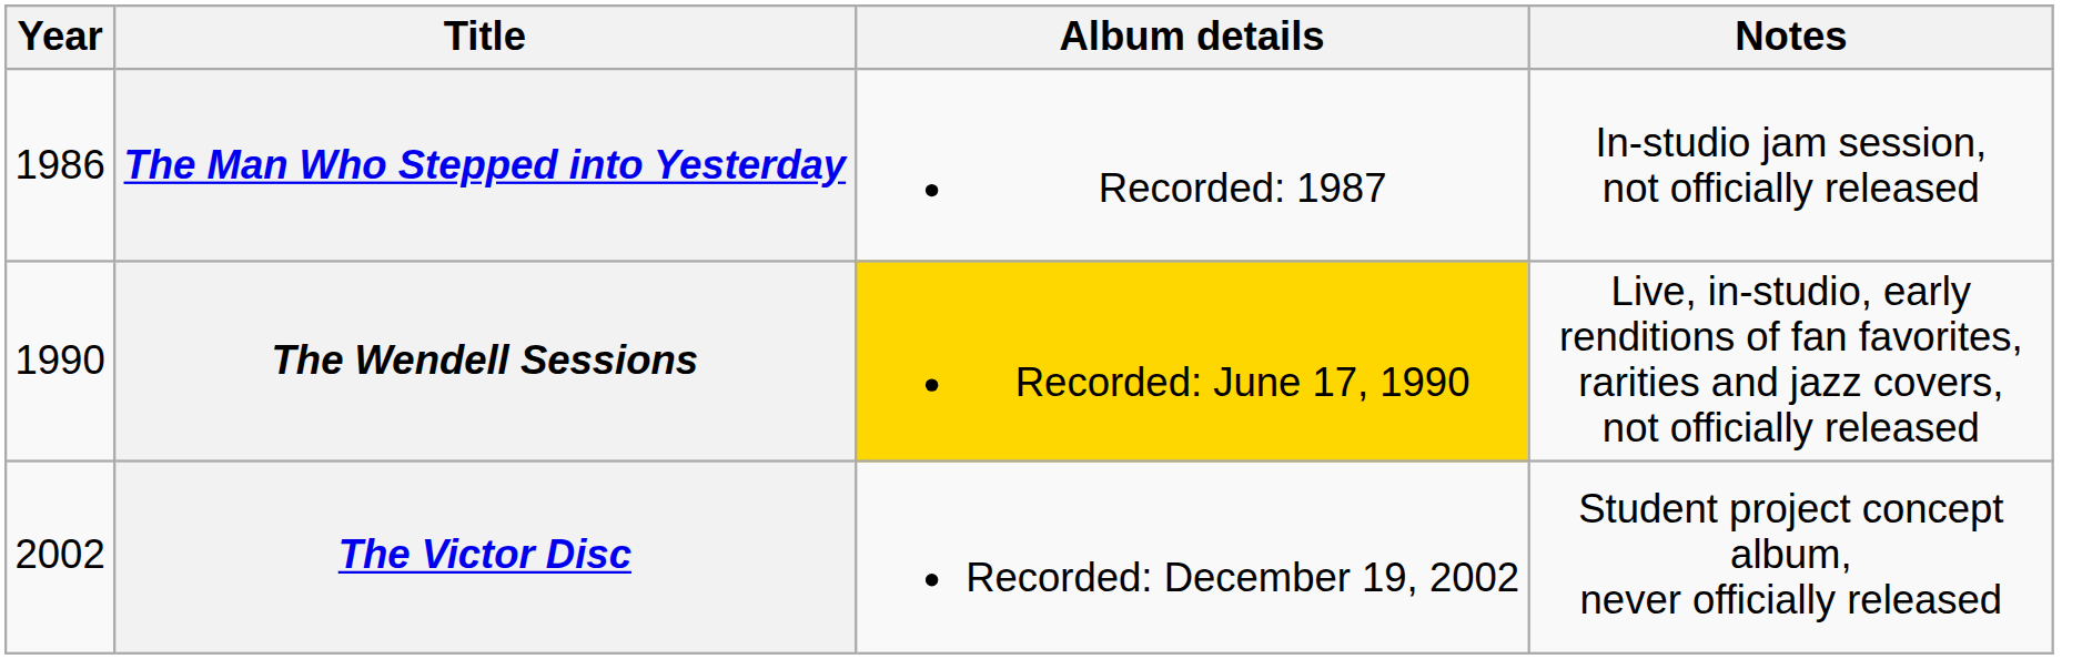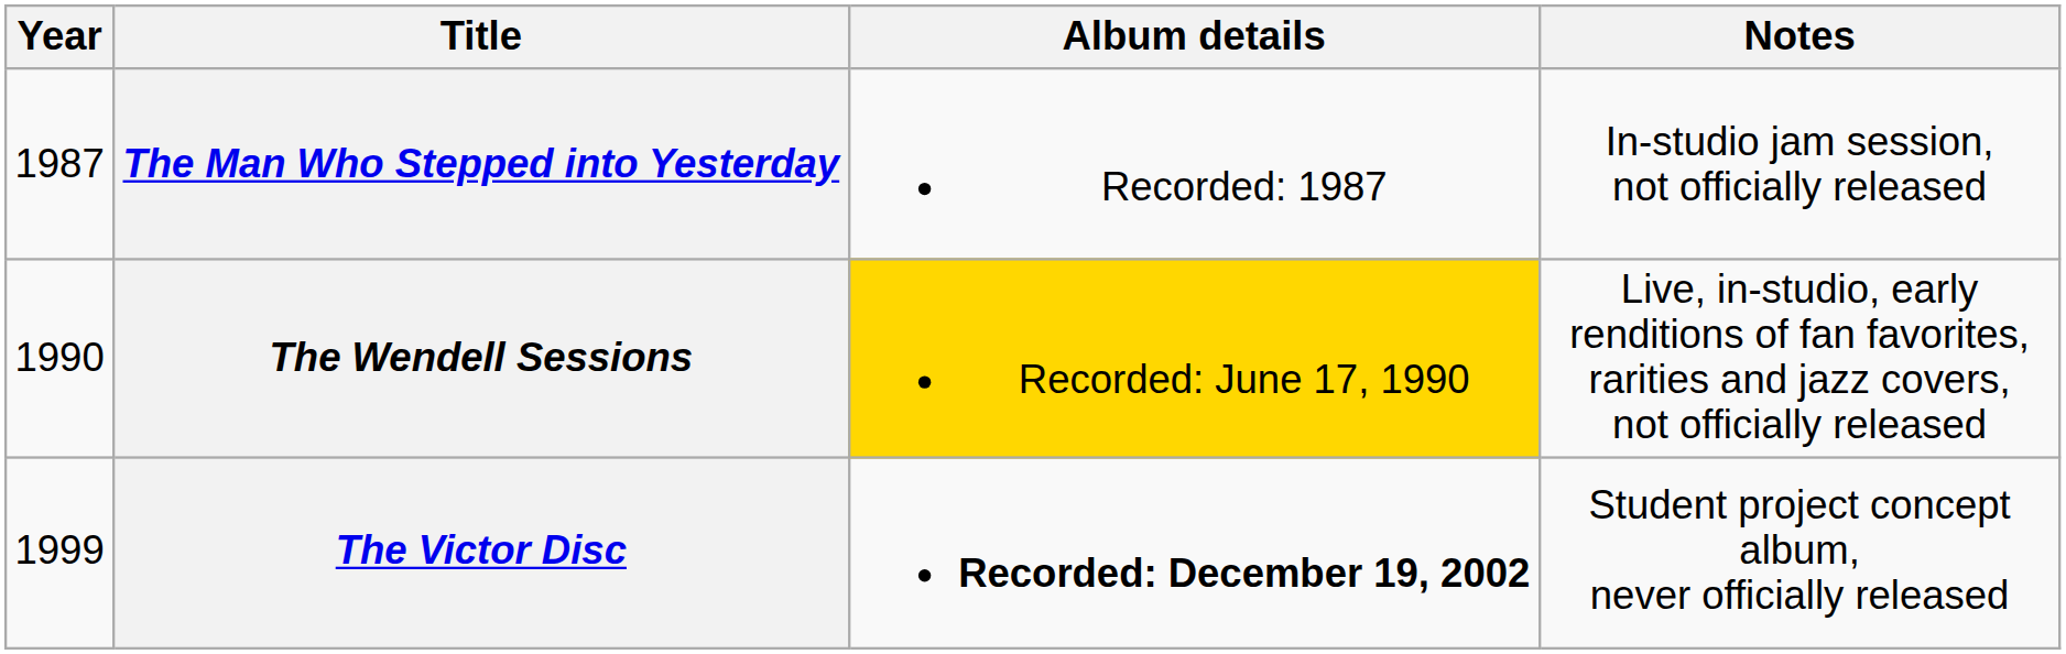 <table class="wikitable plainrowheaders" style="text-align:center;" border="1">
 <tr>
 <th scope="col">Year</th>
 <th scope="col">Title</th>
 <th scope="col">Album details</th>
 <th scope="col" width=200>Notes</th>
 </tr>
 <tr>
-<td>1986</td>
+<td>1987</td>
 <th scope="row"><em><a href='#'>The Man Who Stepped into Yesterday</a></em></th>
 <td><br><ul><li>Recorded: 1987</li></ul></td>
 <td>In-studio jam session, <br> not officially released</td>
 </tr>
 <tr>
 <td>1990</td>
 <th scope="row"><em>The Wendell Sessions</em></th>
 <td style="background: gold;"><br><ul><li>Recorded: June 17, 1990</li></ul></td>
 <td>Live, in-studio, early renditions of fan favorites, rarities and jazz covers, <br> not officially released</td>
 </tr>
 <tr>
-<td>2002</td>
+<td>1999</td>
 <th scope="row"><em><a href='#'>The Victor Disc</a></em></th>
-<td><br><ul><li>Recorded: December 19, 2002</li></ul></td>
+<td><strong><br><ul><li>Recorded: December 19, 2002</li></ul></strong></td>
 <td>Student project concept album, <br> never officially released</td>
 </tr>
 </table>
